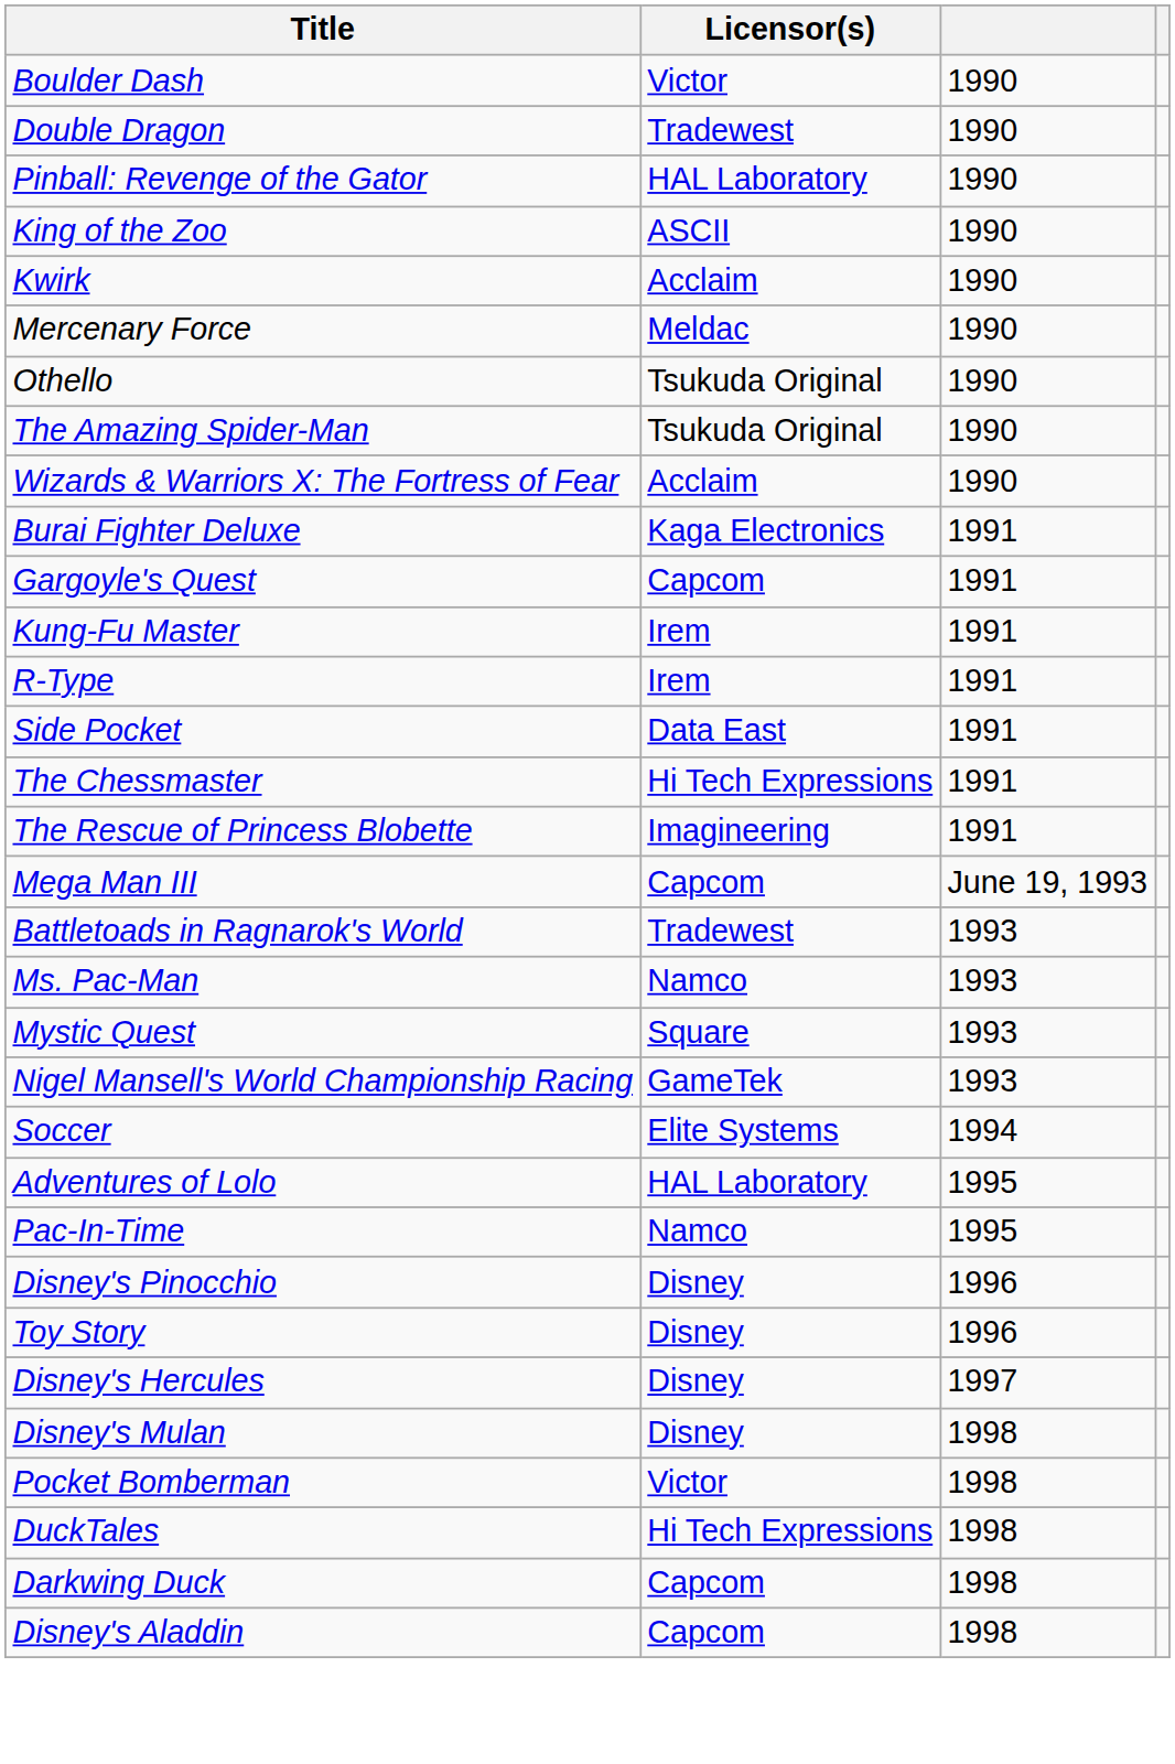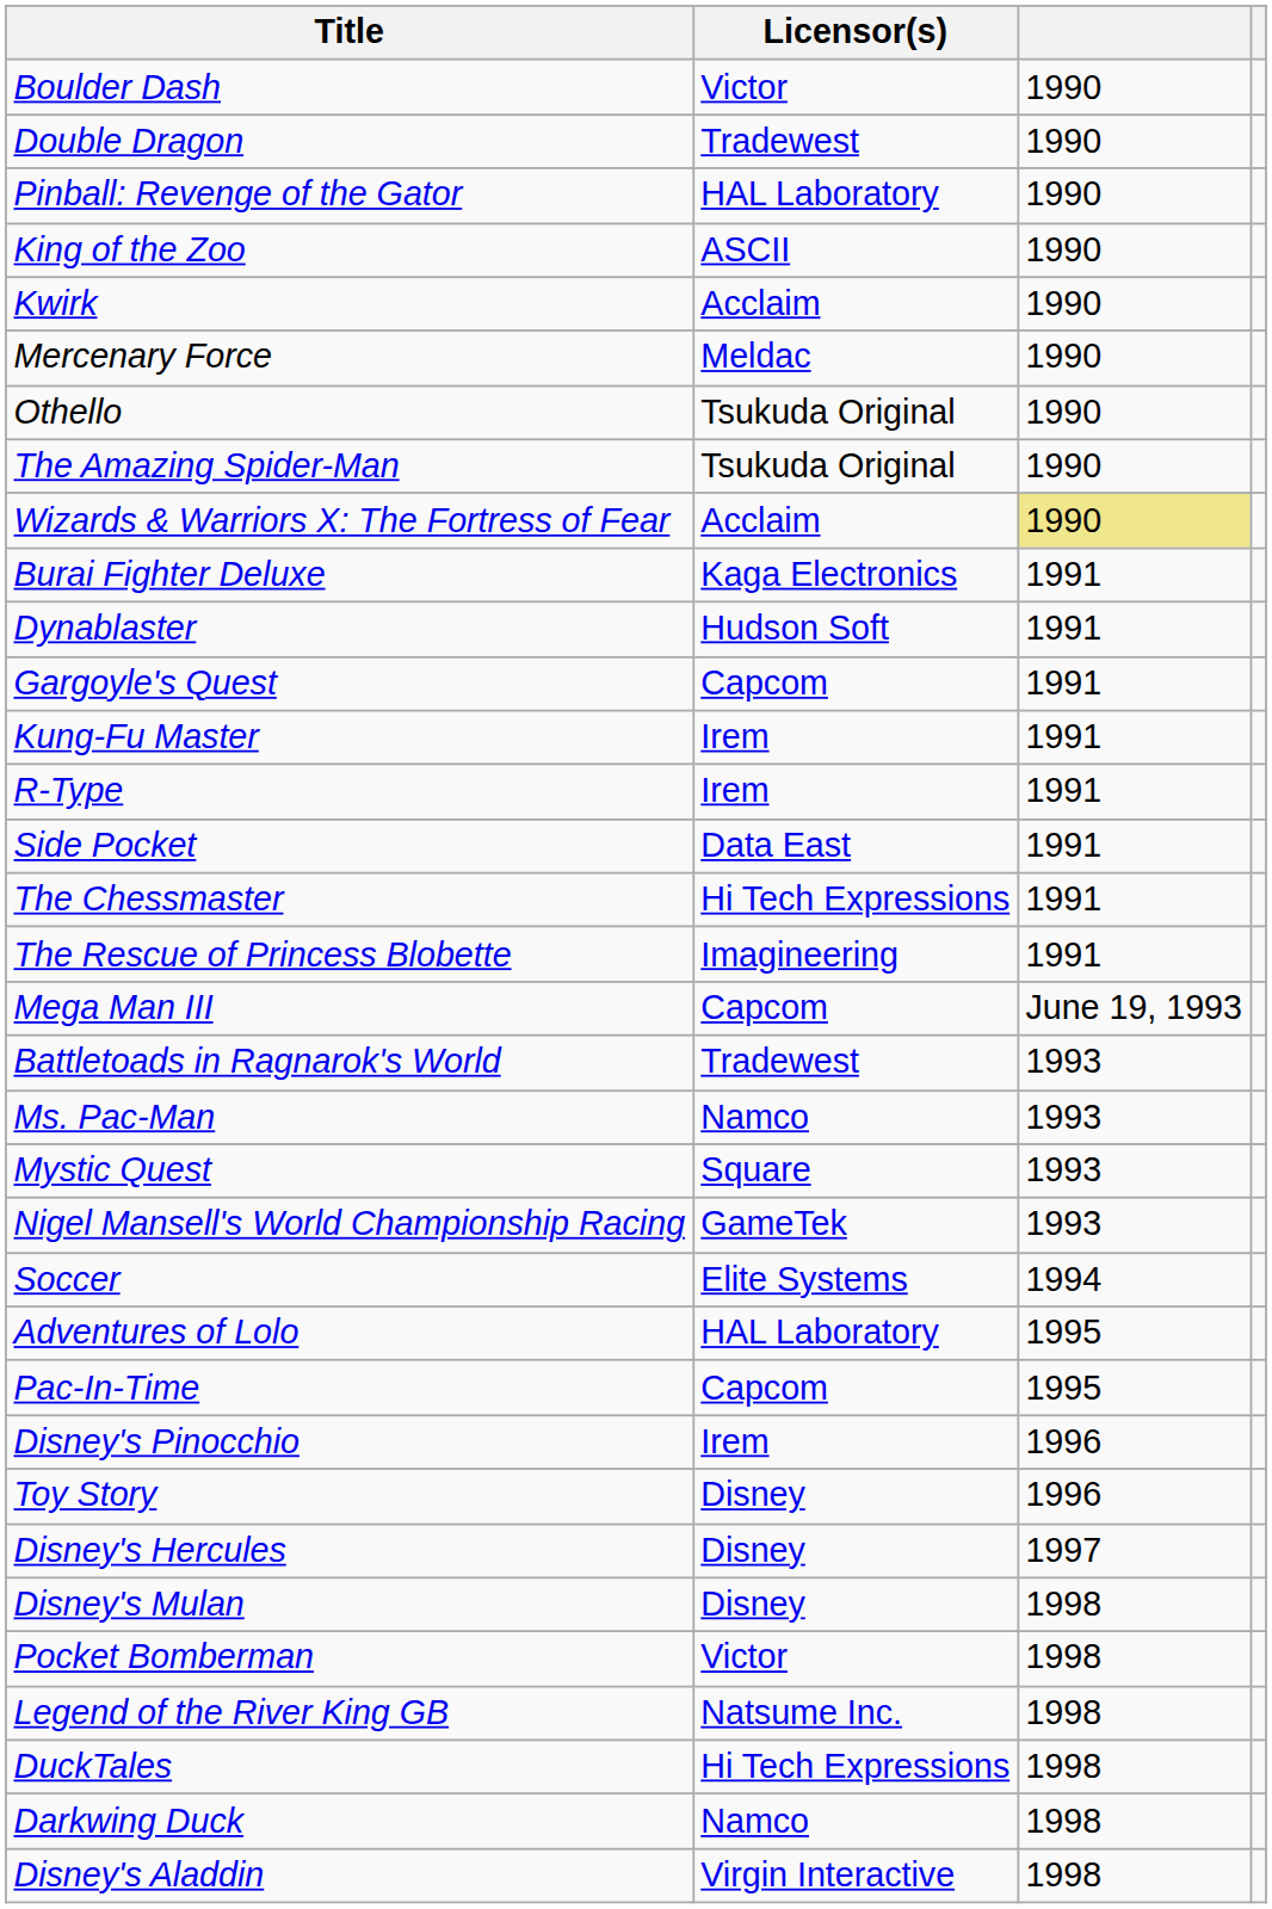 <table class="wikitable plainrowheaders sortable">
 <tr>
 <th scope="col">Title</th>
 <th scope="col">Licensor(s)</th>
 <th scope="col" data-sort-type="date"></th>
 <th scope="col" class="unsortable"></th>
 </tr>
 <tr>
 <td><em><a href='#'>Boulder Dash</a></em></td>
 <td><a href='#'>Victor</a></td>
 <td>1990</td>
 <td></td>
 </tr>
 <tr>
 <td><em><a href='#'>Double Dragon</a></em></td>
 <td><a href='#'>Tradewest</a></td>
 <td>1990</td>
 <td></td>
 </tr>
 <tr>
 <td><em><a href='#'>Pinball: Revenge of the Gator</a></em></td>
 <td><a href='#'>HAL Laboratory</a></td>
 <td>1990</td>
 <td></td>
 </tr>
 <tr>
 <td><em><a href='#'>King of the Zoo</a></em></td>
 <td><a href='#'>ASCII</a></td>
 <td>1990</td>
 <td></td>
 </tr>
 <tr>
 <td><em><a href='#'>Kwirk</a></em></td>
 <td><a href='#'>Acclaim</a></td>
 <td>1990</td>
 <td></td>
 </tr>
 <tr>
 <td><em>Mercenary Force</em></td>
 <td><a href='#'>Meldac</a></td>
 <td>1990</td>
 <td></td>
 </tr>
 <tr>
 <td><em>Othello</em></td>
 <td>Tsukuda Original</td>
 <td>1990</td>
 <td></td>
 </tr>
 <tr>
 <td><em><a href='#'>The Amazing Spider-Man</a></em></td>
 <td>Tsukuda Original</td>
 <td>1990</td>
 <td></td>
 </tr>
 <tr>
 <td><em><a href='#'>Wizards & Warriors X: The Fortress of Fear</a></em></td>
 <td><a href='#'>Acclaim</a></td>
-<td>1990</td>
+<td style="background: khaki;">1990</td>
 <td></td>
 </tr>
 <tr>
 <td><em><a href='#'>Burai Fighter Deluxe</a></em></td>
 <td><a href='#'>Kaga Electronics</a></td>
+<td>1991</td>
+<td></td>
+</tr>
+<tr>
+<td><em><a href='#'>Dynablaster</a></em></td>
+<td><a href='#'>Hudson Soft</a></td>
 <td>1991</td>
 <td></td>
 </tr>
 <tr>
 <td><em><a href='#'>Gargoyle's Quest</a></em></td>
 <td><a href='#'>Capcom</a></td>
 <td>1991</td>
 <td></td>
 </tr>
 <tr>
 <td><em><a href='#'>Kung-Fu Master</a></em></td>
 <td><a href='#'>Irem</a></td>
 <td>1991</td>
 <td></td>
 </tr>
 <tr>
 <td><em><a href='#'>R-Type</a></em></td>
 <td><a href='#'>Irem</a></td>
 <td>1991</td>
 <td></td>
 </tr>
 <tr>
 <td><em><a href='#'>Side Pocket</a></em></td>
 <td><a href='#'>Data East</a></td>
 <td>1991</td>
 <td></td>
 </tr>
 <tr>
 <td><em><a href='#'>The Chessmaster</a></em></td>
 <td><a href='#'>Hi Tech Expressions</a></td>
 <td>1991</td>
 <td></td>
 </tr>
 <tr>
 <td><em><a href='#'>The Rescue of Princess Blobette</a></em></td>
 <td><a href='#'>Imagineering</a></td>
 <td>1991</td>
 <td></td>
 </tr>
 <tr>
 <td><em><a href='#'>Mega Man III</a></em></td>
 <td><a href='#'>Capcom</a></td>
 <td>June 19, 1993</td>
 <td></td>
 </tr>
 <tr>
 <td><em><a href='#'>Battletoads in Ragnarok's World</a></em></td>
 <td><a href='#'>Tradewest</a></td>
 <td>1993</td>
 <td></td>
 </tr>
 <tr>
 <td><em><a href='#'>Ms. Pac-Man</a></em></td>
 <td><a href='#'>Namco</a></td>
 <td>1993</td>
 <td></td>
 </tr>
 <tr>
 <td><em><a href='#'>Mystic Quest</a></em></td>
 <td><a href='#'>Square</a></td>
 <td>1993</td>
 <td></td>
 </tr>
 <tr>
 <td><em><a href='#'>Nigel Mansell's World Championship Racing</a></em></td>
 <td><a href='#'>GameTek</a></td>
 <td>1993</td>
 <td></td>
 </tr>
 <tr>
 <td><em><a href='#'>Soccer</a></em></td>
 <td><a href='#'>Elite Systems</a></td>
 <td>1994</td>
 <td></td>
 </tr>
 <tr>
 <td><em><a href='#'>Adventures of Lolo</a></em></td>
 <td><a href='#'>HAL Laboratory</a></td>
 <td>1995</td>
 <td></td>
 </tr>
 <tr>
 <td><em><a href='#'>Pac-In-Time</a></em></td>
-<td><a href='#'>Namco</a></td>
+<td><a href='#'>Capcom</a></td>
 <td>1995</td>
 <td></td>
 </tr>
 <tr>
 <td><em><a href='#'>Disney's Pinocchio</a></em></td>
-<td><a href='#'>Disney</a></td>
+<td><a href='#'>Irem</a></td>
 <td>1996</td>
 <td></td>
 </tr>
 <tr>
 <td><em><a href='#'>Toy Story</a></em></td>
 <td><a href='#'>Disney</a></td>
 <td>1996</td>
 <td></td>
 </tr>
 <tr>
 <td><em><a href='#'>Disney's Hercules</a></em></td>
 <td><a href='#'>Disney</a></td>
 <td>1997</td>
 <td></td>
 </tr>
 <tr>
 <td><em><a href='#'>Disney's Mulan</a></em></td>
 <td><a href='#'>Disney</a></td>
 <td>1998</td>
 <td></td>
 </tr>
 <tr>
 <td><em><a href='#'>Pocket Bomberman</a></em></td>
 <td><a href='#'>Victor</a></td>
 <td>1998</td>
 <td></td>
 </tr>
 <tr>
+<td><em><a href='#'>Legend of the River King GB</a></em></td>
+<td><a href='#'>Natsume Inc.</a></td>
+<td>1998</td>
+<td></td>
+</tr>
+<tr>
 <td><em><a href='#'>DuckTales</a></em></td>
 <td><a href='#'>Hi Tech Expressions</a></td>
 <td>1998</td>
 <td></td>
 </tr>
 <tr>
 <td><em><a href='#'>Darkwing Duck</a></em></td>
-<td><a href='#'>Capcom</a></td>
+<td><a href='#'>Namco</a></td>
 <td>1998</td>
 <td></td>
 </tr>
 <tr>
 <td><em><a href='#'>Disney's Aladdin</a></em></td>
-<td><a href='#'>Capcom</a></td>
+<td><a href='#'>Virgin Interactive</a></td>
 <td>1998</td>
 <td></td>
 </tr>
 </table>
